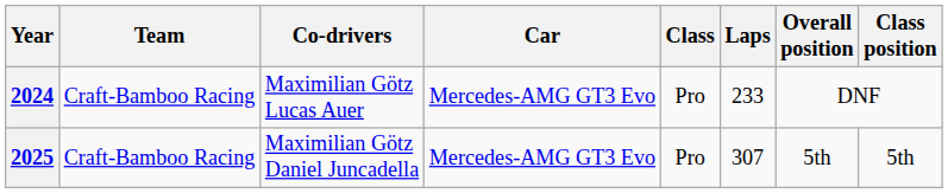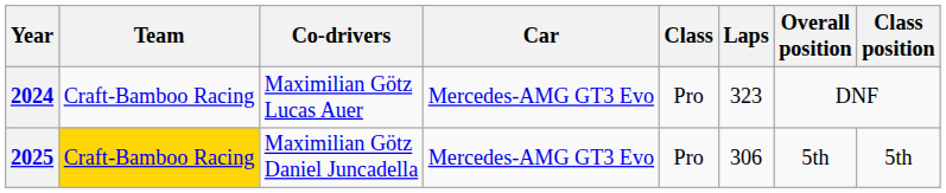 <table class="wikitable" style="font-size:90%">
 <tr>
 <th>Year</th>
 <th>Team</th>
 <th>Co-drivers</th>
 <th>Car</th>
 <th>Class</th>
 <th>Laps</th>
 <th>Overall<br>position</th>
 <th>Class<br>position</th>
 </tr>
 <tr align="center">
 <th><a href='#'>2024</a></th>
 <td align="left"> <a href='#'>Craft-Bamboo Racing</a></td>
 <td align="left"> <a href='#'>Maximilian Götz</a><br> <a href='#'>Lucas Auer</a></td>
 <td align="left"><a href='#'>Mercedes-AMG GT3 Evo</a></td>
 <td>Pro</td>
-<td>233</td>
+<td>323</td>
 <td align=center colspan=2>DNF</td>
 </tr>
 <tr align="center">
 <th><a href='#'>2025</a></th>
-<td align="left"> <a href='#'>Craft-Bamboo Racing</a></td>
+<td align="left" style="background: gold;"> <a href='#'>Craft-Bamboo Racing</a></td>
 <td align="left"> <a href='#'>Maximilian Götz</a><br> <a href='#'>Daniel Juncadella</a></td>
 <td align="left"><a href='#'>Mercedes-AMG GT3 Evo</a></td>
 <td>Pro</td>
-<td>307</td>
+<td>306</td>
 <td>5th</td>
 <td>5th</td>
 </tr>
 </table>
